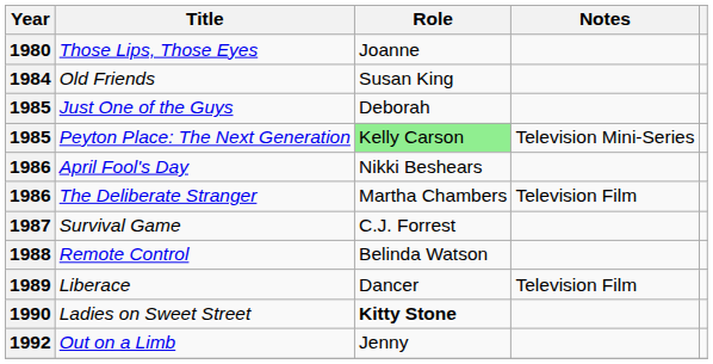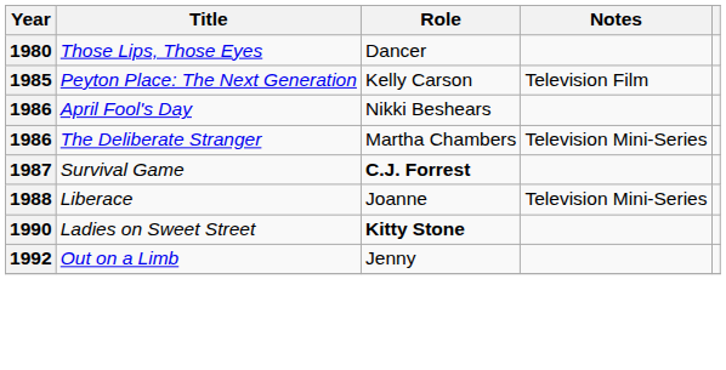 <table class="wikitable plainrowheaders sortable" style="margin-right: 0;">
 <tr>
 <th scope="col">Year</th>
 <th scope="col">Title</th>
 <th scope="col">Role</th>
 <th scope="col" class="unsortable">Notes</th>
 <th scope="col" class="unsortable"></th>
 </tr>
 <tr>
 <th scope="row">1980</th>
 <td><em><a href='#'>Those Lips, Those Eyes</a></em></td>
-<td>Joanne</td>
-<td></td>
-<td style="text-align:center;"></td>
-</tr>
-<tr>
-<th scope="row">1984</th>
-<td><em>Old Friends</em></td>
-<td>Susan King</td>
-<td></td>
-<td style="text-align:center;"></td>
-</tr>
-<tr>
-<th scope="row">1985</th>
-<td><em><a href='#'>Just One of the Guys</a></em></td>
-<td>Deborah</td>
+<td>Dancer</td>
 <td></td>
 <td style="text-align:center;"></td>
 </tr>
 <tr>
 <th scope="row">1985</th>
 <td><em><a href='#'>Peyton Place: The Next Generation</a></em></td>
-<td style="background: lightgreen;">Kelly Carson</td>
-<td>Television Mini-Series</td>
+<td>Kelly Carson</td>
+<td>Television Film</td>
 <td style="text-align:center;"></td>
 </tr>
 <tr>
 <th scope="row">1986</th>
 <td><em><a href='#'>April Fool's Day</a></em></td>
 <td>Nikki Beshears</td>
 <td></td>
 <td style="text-align:center;"></td>
 </tr>
 <tr>
 <th scope="row">1986</th>
 <td><em><a href='#'>The Deliberate Stranger</a></em></td>
 <td>Martha Chambers</td>
-<td>Television Film</td>
+<td>Television Mini-Series</td>
 <td style="text-align:center;"></td>
 </tr>
 <tr>
 <th scope="row">1987</th>
 <td><em>Survival Game</em></td>
-<td>C.J. Forrest</td>
+<td><strong>C.J. Forrest</strong></td>
 <td></td>
 <td style="text-align:center;"></td>
 </tr>
 <tr>
 <th scope="row">1988</th>
-<td><em><a href='#'>Remote Control</a></em></td>
-<td>Belinda Watson</td>
-<td></td>
-<td style="text-align:center;"></td>
-</tr>
-<tr>
-<th scope="row">1989</th>
 <td><em>Liberace</em></td>
-<td>Dancer</td>
-<td>Television Film</td>
+<td>Joanne</td>
+<td>Television Mini-Series</td>
 <td style="text-align:center;"></td>
 </tr>
 <tr>
 <th scope="row">1990</th>
 <td><em>Ladies on Sweet Street</em></td>
 <td><strong>Kitty Stone</strong></td>
 <td></td>
 <td style="text-align:center;"></td>
 </tr>
 <tr>
 <th scope="row">1992</th>
 <td><em><a href='#'>Out on a Limb</a></em></td>
 <td>Jenny</td>
 <td></td>
 <td style="text-align:center;"></td>
 </tr>
 <tr>
 </tr>
 </table>
